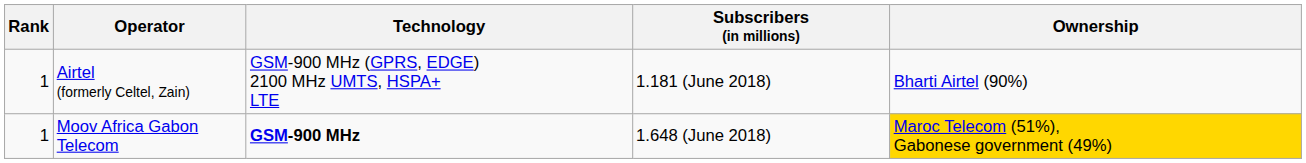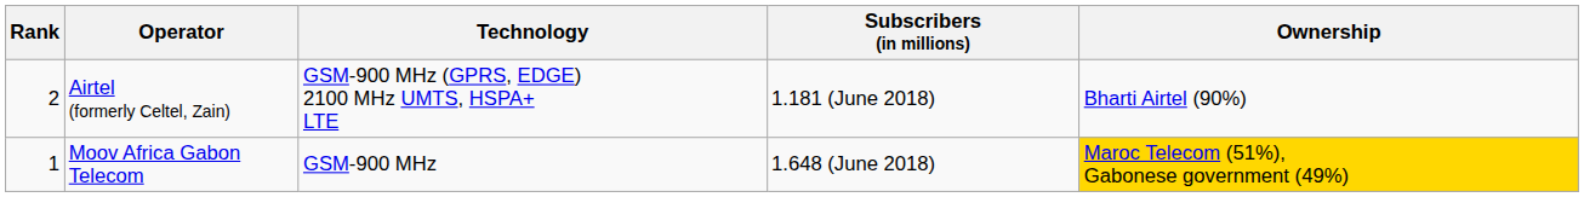 <table class="wikitable">
 <tr>
 <th style="width:3%;">Rank</th>
 <th style="width:15%;">Operator</th>
 <th style="width:30%;">Technology</th>
 <th style="width:20%;">Subscribers<br><small>(in millions)</small></th>
 <th style="width:32%;">Ownership</th>
 </tr>
 <tr>
-<td align=right>1</td>
+<td align=right>2</td>
 <td><a href='#'>Airtel</a><br><small>(formerly Celtel, Zain)</small></td>
 <td><a href='#'>GSM</a>-900 MHz (<a href='#'>GPRS</a>, <a href='#'>EDGE</a>)<br>2100 MHz <a href='#'>UMTS</a>, <a href='#'>HSPA+</a><br><a href='#'>LTE</a></td>
 <td>1.181 (June 2018)</td>
 <td><a href='#'>Bharti Airtel</a> (90%)</td>
 </tr>
 <tr>
 <td align=right>1</td>
 <td><a href='#'>Moov Africa Gabon Telecom</a></td>
-<td><strong><a href='#'>GSM</a>-900 MHz</strong></td>
+<td><a href='#'>GSM</a>-900 MHz</td>
 <td>1.648 (June 2018) </td>
 <td style="background: gold;"><a href='#'>Maroc Telecom</a> (51%), <br>Gabonese government (49%)</td>
 </tr>
 </table>
